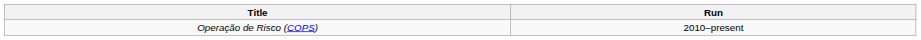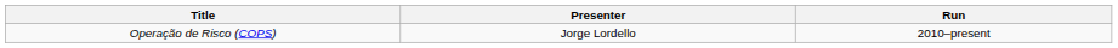 <table class="wikitable sortable" style="width:80%; font-size:85%;">
 <tr>
 <th style="width:25%;">Title</th>
+<th style="width:25%;">Presenter</th>
 <th style="width:20%;">Run</th>
 </tr>
 <tr align=center>
 <td><em>Operação de Risco (<a href='#'>COPS</a>)</em></td>
+<td>Jorge Lordello</td>
 <td>2010–present</td>
 </tr>
 </table>
